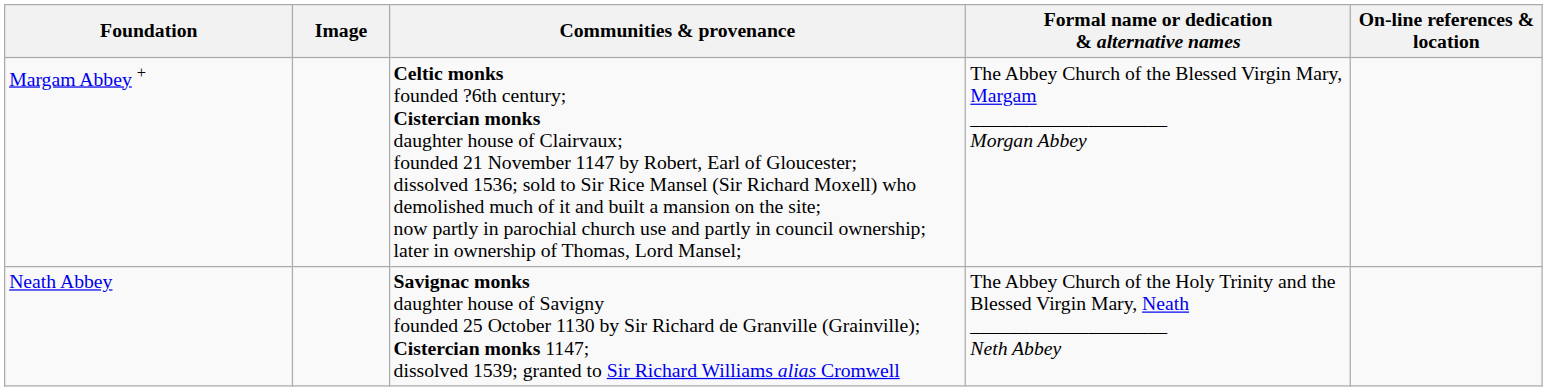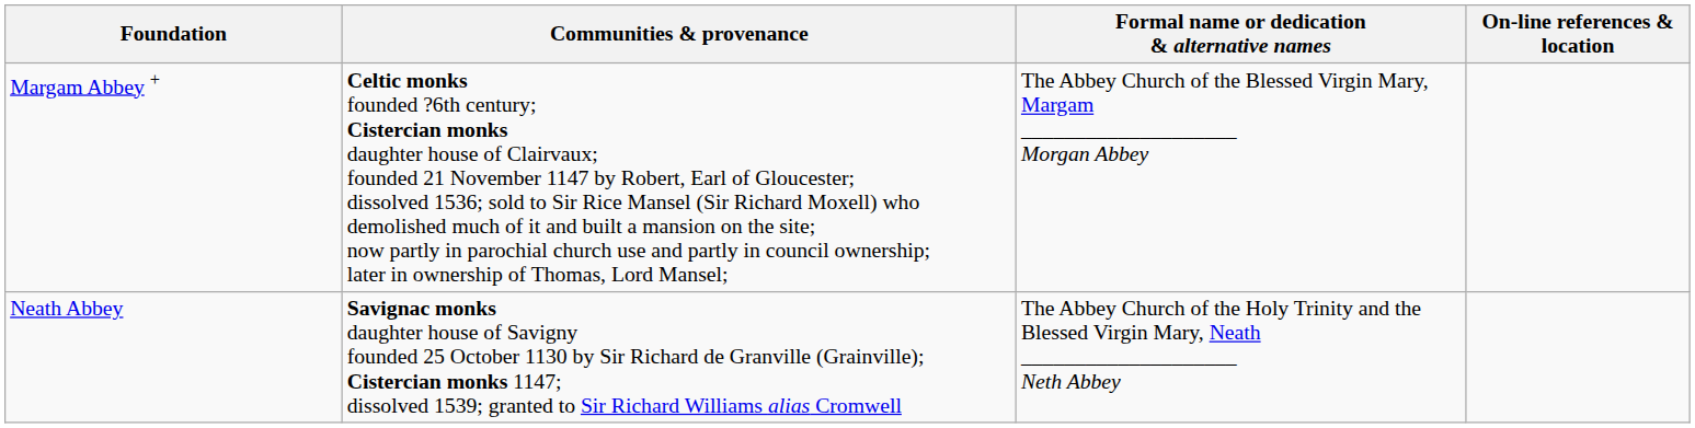 <table style="width:99%;" class="wikitable">
 <tr>
 <th style="width:15%;">Foundation</th>
-<th style="width:5%;">Image</th>
 <th style="width:30%;">Communities & provenance</th>
 <th style="width:20%;">Formal name or dedication <br>& <em>alternative names</em></th>
 <th style="width:10%;">On-line references & location</th>
 </tr>
 <tr valign=top>
 <td><a href='#'>Margam Abbey</a> <sup>+</sup></td>
-<td></td>
 <td><strong>Celtic monks</strong><br> founded ?6th century;<br><strong>Cistercian monks</strong><br>daughter house of Clairvaux;<br>founded 21 November 1147 by Robert, Earl of Gloucester;<br>dissolved 1536; sold to Sir Rice Mansel (Sir Richard Moxell) who demolished much of it and built a mansion on the site;<br>now partly in parochial church use and partly in council ownership;<br>later in ownership of Thomas, Lord Mansel;<br></td>
 <td>The Abbey Church of the Blessed Virgin Mary, <a href='#'>Margam</a><br>____________________<br><em>Morgan Abbey</em></td>
 <td><br><br><br></td>
 </tr>
 <tr valign=top>
 <td><a href='#'>Neath Abbey</a></td>
-<td></td>
 <td><strong>Savignac monks</strong><br>daughter house of Savigny<br>founded 25 October 1130 by Sir Richard de Granville (Grainville);<br><strong>Cistercian monks</strong> 1147;<br>dissolved 1539; granted to <a href='#'>Sir Richard Williams <em>alias</em> Cromwell</a></td>
 <td>The Abbey Church of the Holy Trinity and the Blessed Virgin Mary, <a href='#'>Neath</a><br>____________________<br><em>Neth Abbey</em></td>
 <td><br><br></td>
 </tr>
 </table>
